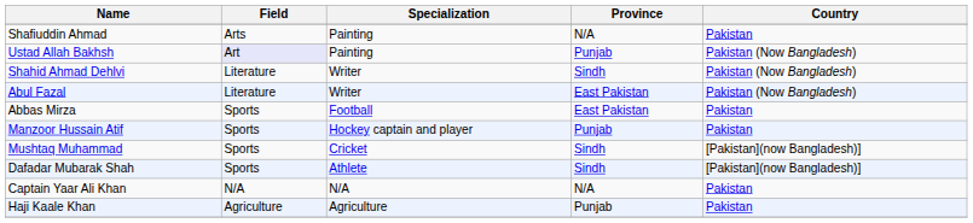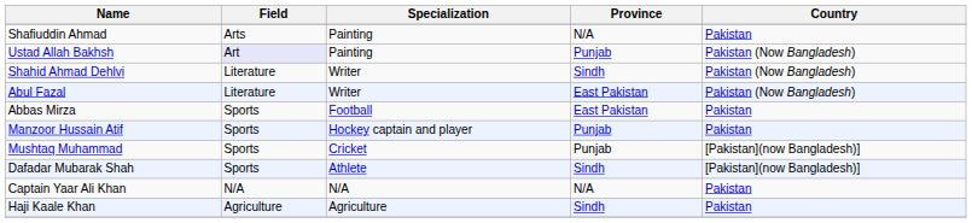 <table class="wikitable sortable" width="100%">
 <tr>
 <th>Name</th>
 <th>Field</th>
 <th>Specialization</th>
 <th>Province</th>
 <th>Country</th>
 </tr>
 <tr bgcolor=#edf3fe>
 </tr>
 <tr>
 <td>Shafiuddin Ahmad</td>
 <td>Arts</td>
 <td>Painting</td>
 <td>N/A</td>
 <td><a href='#'>Pakistan</a></td>
 </tr>
 <tr>
 <td><a href='#'>Ustad Allah Bakhsh</a></td>
 <td style="background: lavender;">Art</td>
 <td>Painting</td>
 <td><a href='#'>Punjab</a></td>
 <td><a href='#'>Pakistan</a> (Now <em>Bangladesh</em>)</td>
 </tr>
 <tr>
 <td><a href='#'>Shahid Ahmad Dehlvi</a></td>
 <td>Literature</td>
 <td>Writer</td>
 <td><a href='#'>Sindh</a></td>
 <td><a href='#'>Pakistan</a> (Now <em>Bangladesh</em>)</td>
 </tr>
 <tr bgcolor=#edf3fe>
 <td><a href='#'>Abul Fazal</a></td>
 <td>Literature</td>
 <td>Writer</td>
 <td><a href='#'>East Pakistan</a></td>
 <td><a href='#'>Pakistan</a> (Now <em>Bangladesh</em>)</td>
 </tr>
 <tr>
 <td>Abbas Mirza</td>
 <td>Sports</td>
 <td><a href='#'>Football</a></td>
 <td><a href='#'>East Pakistan</a></td>
 <td><a href='#'>Pakistan</a></td>
 </tr>
 <tr bgcolor=#edf3fe>
 <td><a href='#'>Manzoor Hussain Atif</a></td>
 <td>Sports</td>
 <td><a href='#'>Hockey</a> captain and player</td>
 <td><a href='#'>Punjab</a></td>
 <td><a href='#'>Pakistan</a></td>
 </tr>
 <tr>
 <td><a href='#'>Mushtaq Muhammad</a></td>
 <td>Sports</td>
 <td><a href='#'>Cricket</a></td>
-<td><a href='#'>Sindh</a></td>
+<td>Punjab</td>
 <td>[Pakistan](now Bangladesh)]</td>
 </tr>
 <tr bgcolor=#edf3fe>
 <td>Dafadar Mubarak Shah</td>
 <td>Sports</td>
 <td><a href='#'>Athlete</a></td>
 <td><a href='#'>Sindh</a></td>
 <td>[Pakistan](now Bangladesh)]</td>
 </tr>
 <tr>
 <td>Captain Yaar Ali Khan</td>
 <td>N/A</td>
 <td>N/A</td>
 <td>N/A</td>
 <td><a href='#'>Pakistan</a></td>
 </tr>
 <tr bgcolor=#edf3fe>
 <td>Haji Kaale Khan</td>
 <td>Agriculture</td>
 <td>Agriculture</td>
-<td>Punjab</td>
+<td><a href='#'>Sindh</a></td>
 <td><a href='#'>Pakistan</a></td>
 </tr>
 <tr>
 </tr>
 </table>
